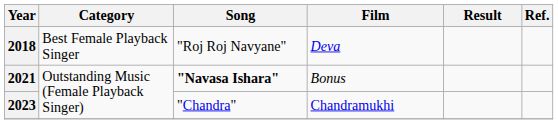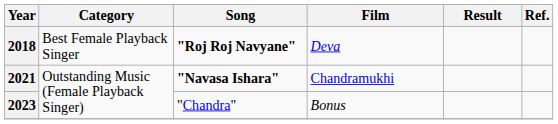 <table class="wikitable plainrowheaders" width="100%" textcolor:#000;">
 <tr>
 <th scope="col" width=5%><strong>Year</strong></th>
 <th scope="col" width=26%><strong>Category</strong></th>
 <th scope="col" width=26%><strong>Song</strong></th>
 <th scope="col" width=26%><strong>Film</strong></th>
 <th scope="col" width=15%><strong>Result</strong></th>
 <th scope="col" width=2%><strong>Ref.</strong></th>
 </tr>
 <tr>
 <th>2018</th>
 <td>Best Female Playback Singer</td>
-<td>"Roj Roj Navyane"</td>
+<td><strong>"Roj Roj Navyane"</strong></td>
 <td><a href='#'><em>Deva</em></a></td>
 <td></td>
 <td></td>
 </tr>
 <tr>
 <th>2021</th>
 <td rowspan="2">Outstanding Music (Female Playback Singer)</td>
 <td><strong>"Navasa Ishara"</strong></td>
-<td><em>Bonus</em></td>
+<td><a href='#'>Chandramukhi</a></td>
 <td></td>
 <td></td>
 </tr>
 <tr>
 <th>2023</th>
 <td>"<a href='#'>Chandra</a>"</td>
-<td><a href='#'>Chandramukhi</a></td>
+<td><em>Bonus</em></td>
 <td></td>
 <td></td>
 </tr>
 <tr>
 </tr>
 </table>
